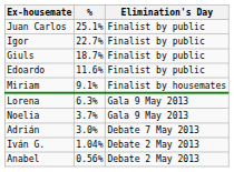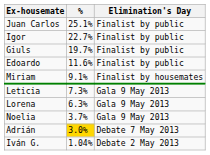 <table class=wikitable>
 <tr>
 <th>Ex-housemate</th>
 <th>%</th>
 <th>Elimination's Day</th>
 </tr>
 <tr>
 <td>Juan Carlos</td>
 <td>25.1%</td>
 <td>Finalist by public</td>
 </tr>
 <tr>
 <td>Igor</td>
 <td>22.7%</td>
 <td>Finalist by public</td>
 </tr>
 <tr>
 <td>Giuls</td>
-<td>18.7%</td>
+<td>19.7%</td>
 <td>Finalist by public</td>
 </tr>
 <tr>
 <td>Edoardo</td>
 <td>11.6%</td>
 <td>Finalist by public</td>
 </tr>
 <tr style="border-bottom:3px solid green;">
 <td>Miriam</td>
 <td>9.1%</td>
 <td>Finalist by housemates</td>
 </tr>
 <tr>
+<td>Leticia</td>
+<td>7.3%</td>
+<td>Gala 9 May 2013</td>
+</tr>
+<tr>
 <td>Lorena</td>
 <td>6.3%</td>
 <td>Gala 9 May 2013</td>
 </tr>
 <tr>
 <td>Noelia</td>
 <td>3.7%</td>
 <td>Gala 9 May 2013</td>
 </tr>
 <tr>
 <td>Adrián</td>
-<td>3.0%</td>
+<td style="background: gold;">3.0%</td>
 <td>Debate 7 May 2013</td>
 </tr>
 <tr>
 <td>Iván G.</td>
 <td>1.04%</td>
 <td>Debate 2 May 2013</td>
 </tr>
-<tr>
-<td>Anabel</td>
-<td>0.56%</td>
-<td>Debate 2 May 2013</td>
-</tr>
 </table>
